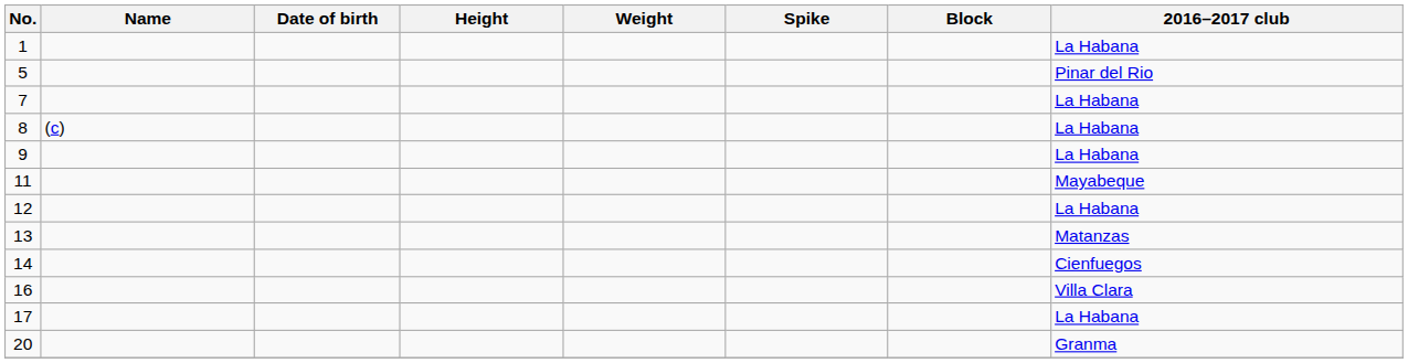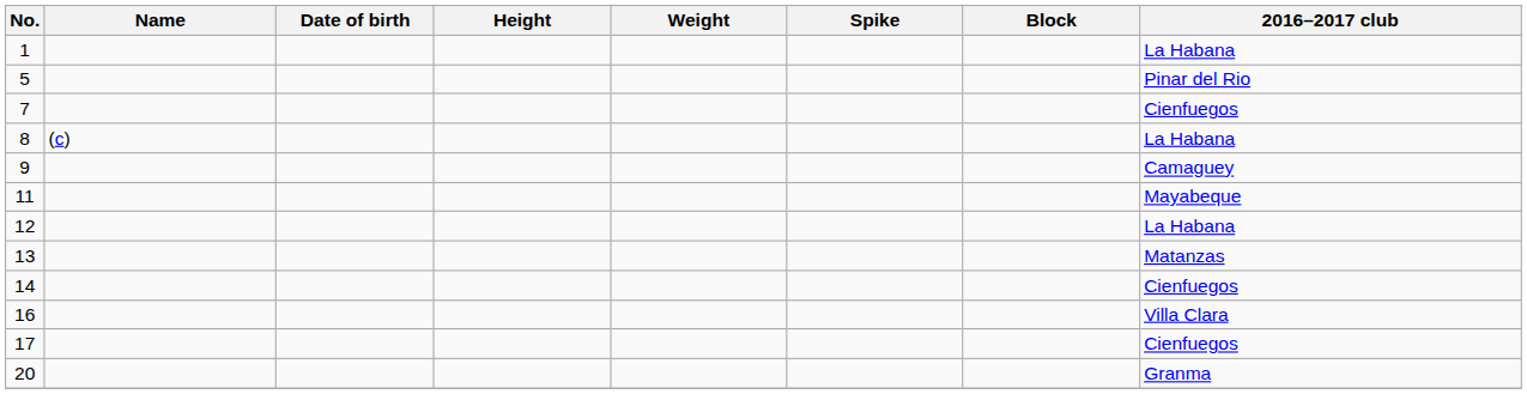 <table class="wikitable sortable" style="font-size:90%; text-align:center;">
 <tr>
 <th>No.</th>
 <th style="width:12em">Name</th>
 <th style="width:8em">Date of birth</th>
 <th style="width:9em">Height</th>
 <th style="width:9em">Weight</th>
 <th style="width:9em">Spike</th>
 <th style="width:9em">Block</th>
 <th style="width:20em">2016–2017 club</th>
 </tr>
 <tr>
 <td>1</td>
 <td align=left></td>
 <td align=right></td>
 <td></td>
 <td></td>
 <td></td>
 <td></td>
 <td align=left> <a href='#'>La Habana</a></td>
 </tr>
 <tr>
 <td>5</td>
 <td align=left></td>
 <td align=right></td>
 <td></td>
 <td></td>
 <td></td>
 <td></td>
 <td align=left> <a href='#'>Pinar del Rio</a></td>
 </tr>
 <tr>
 <td>7</td>
 <td align=left></td>
 <td align=right></td>
 <td></td>
 <td></td>
 <td></td>
 <td></td>
-<td align=left> <a href='#'>La Habana</a></td>
+<td align=left> <a href='#'>Cienfuegos</a></td>
 </tr>
 <tr>
 <td>8</td>
 <td align=left> (<a href='#'>c</a>)</td>
 <td align=right></td>
 <td></td>
 <td></td>
 <td></td>
 <td></td>
 <td align=left> <a href='#'>La Habana</a></td>
 </tr>
 <tr>
 <td>9</td>
 <td align=left></td>
 <td align=right></td>
 <td></td>
 <td></td>
 <td></td>
 <td></td>
-<td align=left> <a href='#'>La Habana</a></td>
+<td align=left> <a href='#'>Camaguey</a></td>
 </tr>
 <tr>
 <td>11</td>
 <td align=left></td>
 <td align=right></td>
 <td></td>
 <td></td>
 <td></td>
 <td></td>
 <td align=left> <a href='#'>Mayabeque</a></td>
 </tr>
 <tr>
 <td>12</td>
 <td align=left></td>
 <td align=right></td>
 <td></td>
 <td></td>
 <td></td>
 <td></td>
 <td align=left> <a href='#'>La Habana</a></td>
 </tr>
 <tr>
 <td>13</td>
 <td align=left></td>
 <td align=right></td>
 <td></td>
 <td></td>
 <td></td>
 <td></td>
 <td align=left> <a href='#'>Matanzas</a></td>
 </tr>
 <tr>
 <td>14</td>
 <td align=left></td>
 <td align=right></td>
 <td></td>
 <td></td>
 <td></td>
 <td></td>
 <td align=left> <a href='#'>Cienfuegos</a></td>
 </tr>
 <tr>
 <td>16</td>
 <td align=left></td>
 <td align=right></td>
 <td></td>
 <td></td>
 <td></td>
 <td></td>
 <td align=left> <a href='#'>Villa Clara</a></td>
 </tr>
 <tr>
 <td>17</td>
 <td align=left></td>
 <td align=right></td>
 <td></td>
 <td></td>
 <td></td>
 <td></td>
-<td align=left> <a href='#'>La Habana</a></td>
+<td align=left> <a href='#'>Cienfuegos</a></td>
 </tr>
 <tr>
 <td>20</td>
 <td align=left></td>
 <td align=right></td>
 <td></td>
 <td></td>
 <td></td>
 <td></td>
 <td align=left> <a href='#'>Granma</a></td>
 </tr>
 <tr>
 </tr>
 </table>
